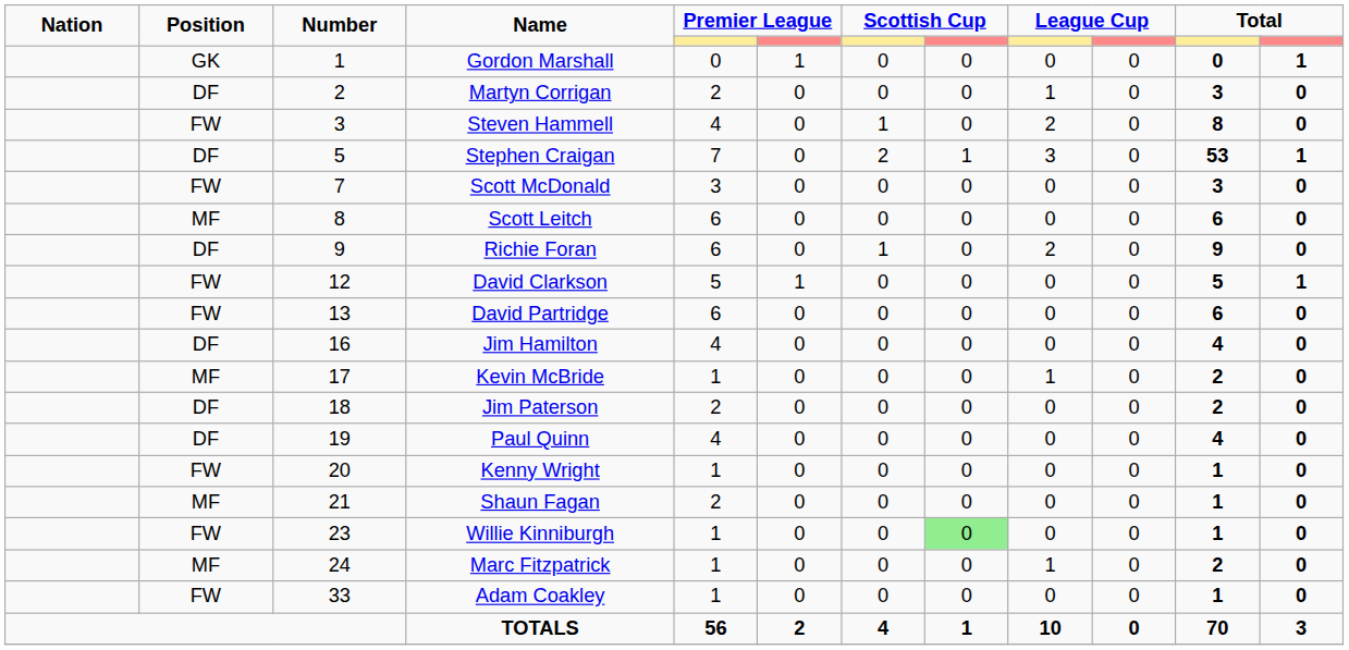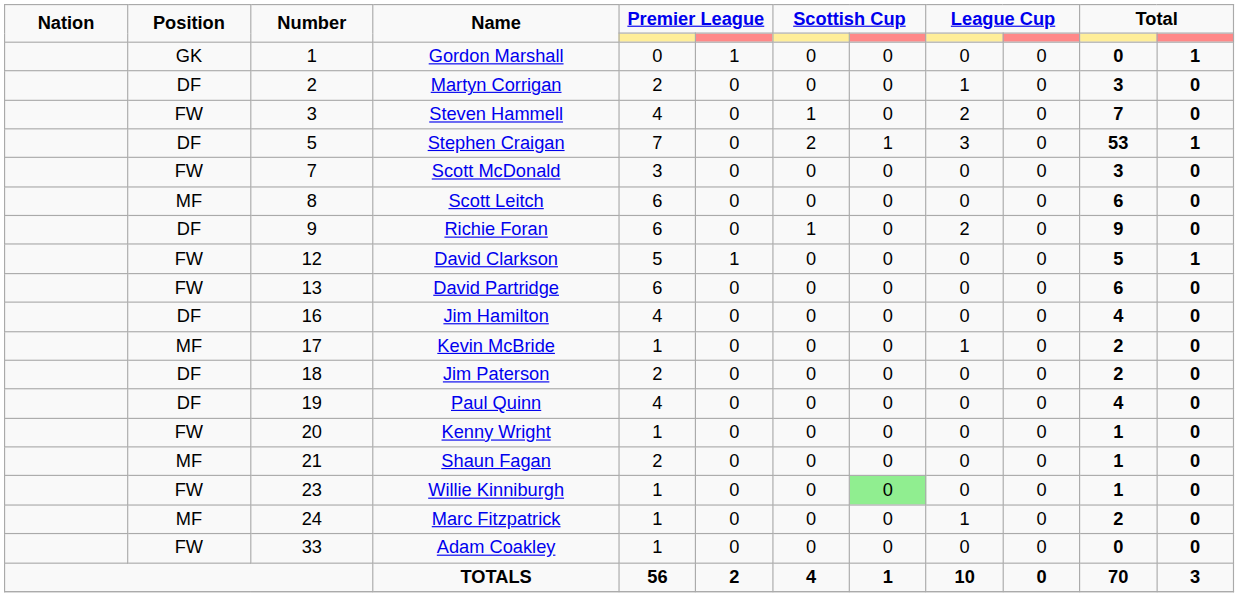 <table class="wikitable" style="font-size: 100%; text-align: center;">
 <tr>
 <td rowspan="2" width="10%" align="center"><strong>Nation</strong></td>
 <td rowspan="2" width="10%" align="center"><strong>Position</strong></td>
 <td rowspan="2" width="10%" align="center"><strong>Number</strong></td>
 <td rowspan="2" width="20%" align="center"><strong>Name</strong></td>
 <td colspan="2" align="center"><strong><a href='#'>Premier League</a></strong></td>
 <td colspan="2" align="center"><strong><a href='#'>Scottish Cup</a></strong></td>
 <td colspan="2" align="center"><strong><a href='#'>League Cup</a></strong></td>
 <td colspan="2" align="center"><strong>Total </strong></td>
 </tr>
 <tr>
 <th width=60 style="background: #FFEE99"></th>
 <th width=60 style="background: #FF8888"></th>
 <th width=60 style="background: #FFEE99"></th>
 <th width=60 style="background: #FF8888"></th>
 <th width=60 style="background: #FFEE99"></th>
 <th width=60 style="background: #FF8888"></th>
 <th width=60 style="background: #FFEE99"></th>
 <th width=60 style="background: #FF8888"></th>
 </tr>
 <tr>
 <td></td>
 <td>GK</td>
 <td>1</td>
 <td><a href='#'>Gordon Marshall</a></td>
 <td>0</td>
 <td>1</td>
 <td>0</td>
 <td>0</td>
 <td>0</td>
 <td>0</td>
 <td><strong>0</strong></td>
 <td><strong>1</strong></td>
 </tr>
 <tr>
 <td></td>
 <td>DF</td>
 <td>2</td>
 <td><a href='#'>Martyn Corrigan</a></td>
 <td>2</td>
 <td>0</td>
 <td>0</td>
 <td>0</td>
 <td>1</td>
 <td>0</td>
 <td><strong>3</strong></td>
 <td><strong>0</strong></td>
 </tr>
 <tr>
 <td></td>
 <td>FW</td>
 <td>3</td>
 <td><a href='#'>Steven Hammell</a></td>
 <td>4</td>
 <td>0</td>
 <td>1</td>
 <td>0</td>
 <td>2</td>
 <td>0</td>
-<td><strong>8</strong></td>
+<td><strong>7</strong></td>
 <td><strong>0</strong></td>
 </tr>
 <tr>
 <td></td>
 <td>DF</td>
 <td>5</td>
 <td><a href='#'>Stephen Craigan</a></td>
 <td>7</td>
 <td>0</td>
 <td>2</td>
 <td>1</td>
 <td>3</td>
 <td>0</td>
 <td><strong>53</strong></td>
 <td><strong>1</strong></td>
 </tr>
 <tr>
 <td></td>
 <td>FW</td>
 <td>7</td>
 <td><a href='#'>Scott McDonald</a></td>
 <td>3</td>
 <td>0</td>
 <td>0</td>
 <td>0</td>
 <td>0</td>
 <td>0</td>
 <td><strong>3</strong></td>
 <td><strong>0</strong></td>
 </tr>
 <tr>
 <td></td>
 <td>MF</td>
 <td>8</td>
 <td><a href='#'>Scott Leitch</a></td>
 <td>6</td>
 <td>0</td>
 <td>0</td>
 <td>0</td>
 <td>0</td>
 <td>0</td>
 <td><strong>6</strong></td>
 <td><strong>0</strong></td>
 </tr>
 <tr>
 <td></td>
 <td>DF</td>
 <td>9</td>
 <td><a href='#'>Richie Foran</a></td>
 <td>6</td>
 <td>0</td>
 <td>1</td>
 <td>0</td>
 <td>2</td>
 <td>0</td>
 <td><strong>9</strong></td>
 <td><strong>0</strong></td>
 </tr>
 <tr>
 <td></td>
 <td>FW</td>
 <td>12</td>
 <td><a href='#'>David Clarkson</a></td>
 <td>5</td>
 <td>1</td>
 <td>0</td>
 <td>0</td>
 <td>0</td>
 <td>0</td>
 <td><strong>5</strong></td>
 <td><strong>1</strong></td>
 </tr>
 <tr>
 <td></td>
 <td>FW</td>
 <td>13</td>
 <td><a href='#'>David Partridge</a></td>
 <td>6</td>
 <td>0</td>
 <td>0</td>
 <td>0</td>
 <td>0</td>
 <td>0</td>
 <td><strong>6</strong></td>
 <td><strong>0</strong></td>
 </tr>
 <tr>
 <td></td>
 <td>DF</td>
 <td>16</td>
 <td><a href='#'>Jim Hamilton</a></td>
 <td>4</td>
 <td>0</td>
 <td>0</td>
 <td>0</td>
 <td>0</td>
 <td>0</td>
 <td><strong>4</strong></td>
 <td><strong>0</strong></td>
 </tr>
 <tr>
 <td></td>
 <td>MF</td>
 <td>17</td>
 <td><a href='#'>Kevin McBride</a></td>
 <td>1</td>
 <td>0</td>
 <td>0</td>
 <td>0</td>
 <td>1</td>
 <td>0</td>
 <td><strong>2</strong></td>
 <td><strong>0</strong></td>
 </tr>
 <tr>
 <td></td>
 <td>DF</td>
 <td>18</td>
 <td><a href='#'>Jim Paterson</a></td>
 <td>2</td>
 <td>0</td>
 <td>0</td>
 <td>0</td>
 <td>0</td>
 <td>0</td>
 <td><strong>2</strong></td>
 <td><strong>0</strong></td>
 </tr>
 <tr>
 <td></td>
 <td>DF</td>
 <td>19</td>
 <td><a href='#'>Paul Quinn</a></td>
 <td>4</td>
 <td>0</td>
 <td>0</td>
 <td>0</td>
 <td>0</td>
 <td>0</td>
 <td><strong>4</strong></td>
 <td><strong>0</strong></td>
 </tr>
 <tr>
 <td></td>
 <td>FW</td>
 <td>20</td>
 <td><a href='#'>Kenny Wright</a></td>
 <td>1</td>
 <td>0</td>
 <td>0</td>
 <td>0</td>
 <td>0</td>
 <td>0</td>
 <td><strong>1</strong></td>
 <td><strong>0</strong></td>
 </tr>
 <tr>
 <td></td>
 <td>MF</td>
 <td>21</td>
 <td><a href='#'>Shaun Fagan</a></td>
 <td>2</td>
 <td>0</td>
 <td>0</td>
 <td>0</td>
 <td>0</td>
 <td>0</td>
 <td><strong>1</strong></td>
 <td><strong>0</strong></td>
 </tr>
 <tr>
 <td></td>
 <td>FW</td>
 <td>23</td>
 <td><a href='#'>Willie Kinniburgh</a></td>
 <td>1</td>
 <td>0</td>
 <td>0</td>
 <td style="background: lightgreen;">0</td>
 <td>0</td>
 <td>0</td>
 <td><strong>1</strong></td>
 <td><strong>0</strong></td>
 </tr>
 <tr>
 <td></td>
 <td>MF</td>
 <td>24</td>
 <td><a href='#'>Marc Fitzpatrick</a></td>
 <td>1</td>
 <td>0</td>
 <td>0</td>
 <td>0</td>
 <td>1</td>
 <td>0</td>
 <td><strong>2</strong></td>
 <td><strong>0</strong></td>
 </tr>
 <tr>
 <td></td>
 <td>FW</td>
 <td>33</td>
 <td><a href='#'>Adam Coakley</a></td>
 <td>1</td>
 <td>0</td>
 <td>0</td>
 <td>0</td>
 <td>0</td>
 <td>0</td>
-<td><strong>1</strong></td>
+<td><strong>0</strong></td>
 <td><strong>0</strong></td>
 </tr>
 <tr>
 <td colspan="3"></td>
 <td><strong>TOTALS</strong></td>
 <td><strong>56</strong></td>
 <td><strong>2</strong></td>
 <td><strong>4</strong></td>
 <td><strong>1</strong></td>
 <td><strong>10</strong></td>
 <td><strong>0</strong></td>
 <td><strong>70</strong></td>
 <td><strong>3</strong></td>
 </tr>
 <tr>
 </tr>
 </table>
